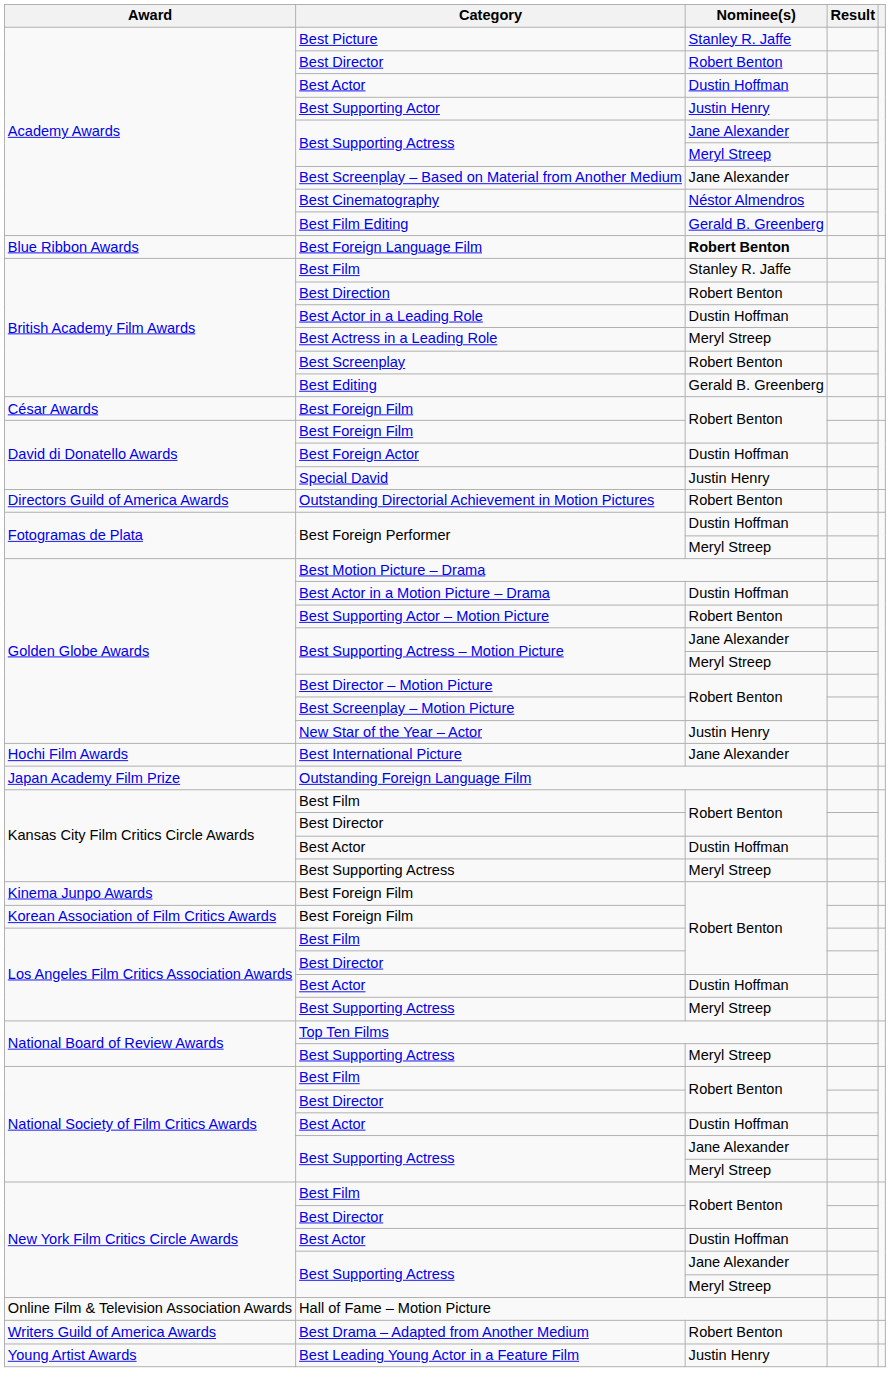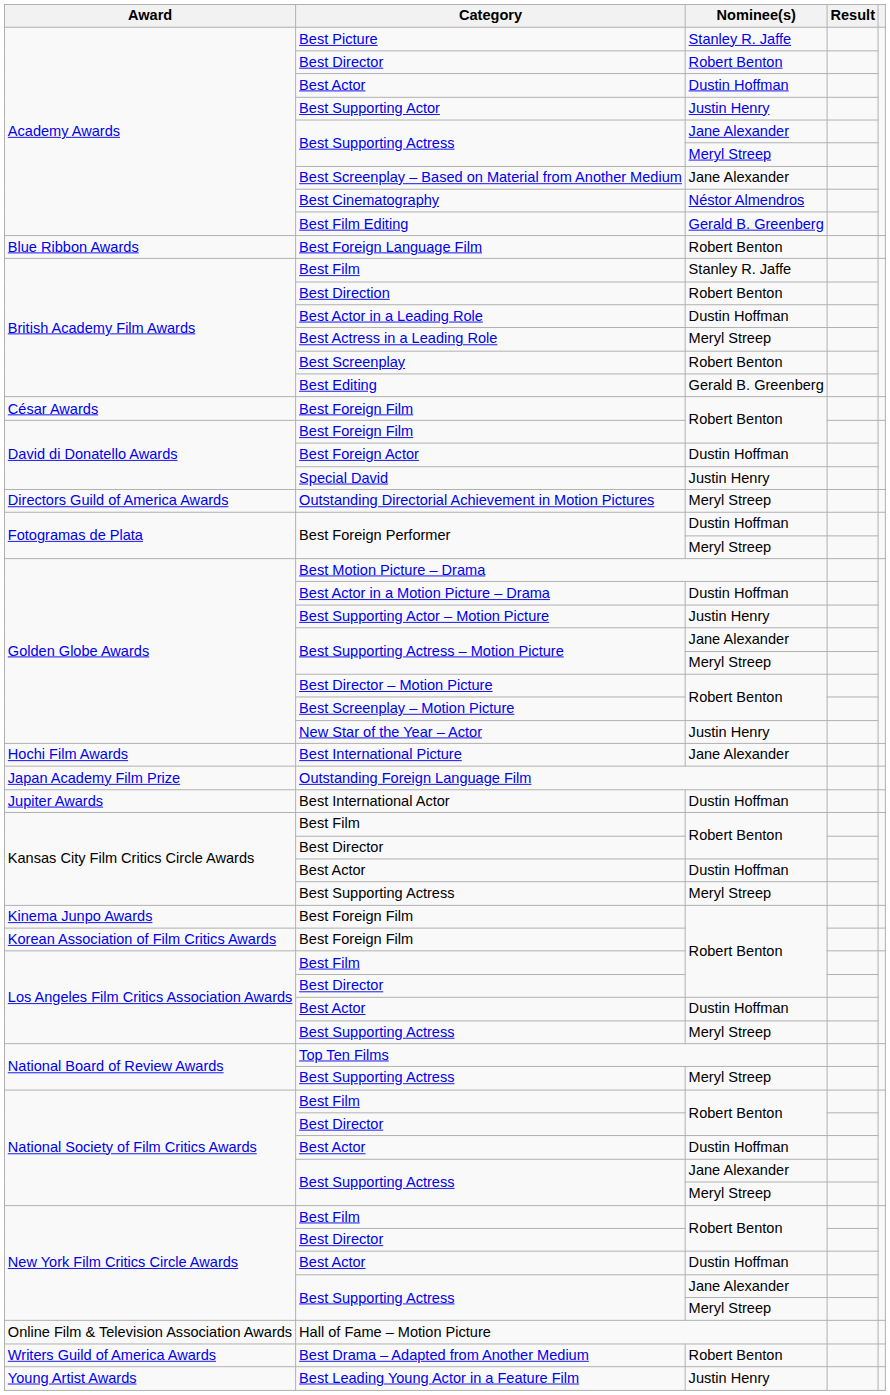 <table class="wikitable plainrowheaders">
 <tr>
 <th>Award</th>
 <th>Category</th>
 <th>Nominee(s)</th>
 <th>Result</th>
 <th></th>
 </tr>
 <tr>
 <td rowspan="9"><a href='#'>Academy Awards</a></td>
 <td><a href='#'>Best Picture</a></td>
 <td><a href='#'>Stanley R. Jaffe</a></td>
 <td></td>
 <td align="center" rowspan="9"></td>
 </tr>
 <tr>
 <td><a href='#'>Best Director</a></td>
 <td><a href='#'>Robert Benton</a></td>
 <td></td>
 </tr>
 <tr>
 <td><a href='#'>Best Actor</a></td>
 <td><a href='#'>Dustin Hoffman</a></td>
 <td></td>
 </tr>
 <tr>
 <td><a href='#'>Best Supporting Actor</a></td>
 <td><a href='#'>Justin Henry</a></td>
 <td></td>
 </tr>
 <tr>
 <td rowspan=2><a href='#'>Best Supporting Actress</a></td>
 <td><a href='#'>Jane Alexander</a></td>
 <td></td>
 </tr>
 <tr>
 <td><a href='#'>Meryl Streep</a></td>
 <td></td>
 </tr>
 <tr>
 <td><a href='#'>Best Screenplay – Based on Material from Another Medium</a></td>
 <td>Jane Alexander</td>
 <td></td>
 </tr>
 <tr>
 <td><a href='#'>Best Cinematography</a></td>
 <td><a href='#'>Néstor Almendros</a></td>
 <td></td>
 </tr>
 <tr>
 <td><a href='#'>Best Film Editing</a></td>
 <td><a href='#'>Gerald B. Greenberg</a></td>
 <td></td>
 </tr>
 <tr>
 <td><a href='#'>Blue Ribbon Awards</a></td>
 <td><a href='#'>Best Foreign Language Film</a></td>
-<td><strong>Robert Benton</strong></td>
+<td>Robert Benton</td>
 <td></td>
 </tr>
 <tr>
 <td rowspan="6"><a href='#'>British Academy Film Awards</a></td>
 <td><a href='#'>Best Film</a></td>
 <td>Stanley R. Jaffe</td>
 <td></td>
 <td align="center" rowspan="6"></td>
 </tr>
 <tr>
 <td><a href='#'>Best Direction</a></td>
 <td>Robert Benton</td>
 <td></td>
 </tr>
 <tr>
 <td><a href='#'>Best Actor in a Leading Role</a></td>
 <td>Dustin Hoffman</td>
 <td></td>
 </tr>
 <tr>
 <td><a href='#'>Best Actress in a Leading Role</a></td>
 <td>Meryl Streep</td>
 <td></td>
 </tr>
 <tr>
 <td><a href='#'>Best Screenplay</a></td>
 <td>Robert Benton</td>
 <td></td>
 </tr>
 <tr>
 <td><a href='#'>Best Editing</a></td>
 <td>Gerald B. Greenberg</td>
 <td></td>
 </tr>
 <tr>
 <td><a href='#'>César Awards</a></td>
 <td><a href='#'>Best Foreign Film</a></td>
 <td rowspan="2">Robert Benton</td>
 <td></td>
 <td align="center"></td>
 </tr>
 <tr>
 <td rowspan="3"><a href='#'>David di Donatello Awards</a></td>
 <td><a href='#'>Best Foreign Film</a></td>
 <td></td>
 <td align="center" rowspan="3"></td>
 </tr>
 <tr>
 <td><a href='#'>Best Foreign Actor</a></td>
 <td>Dustin Hoffman</td>
 <td></td>
 </tr>
 <tr>
 <td><a href='#'>Special David</a></td>
 <td>Justin Henry</td>
 <td></td>
 </tr>
 <tr>
 <td><a href='#'>Directors Guild of America Awards</a></td>
 <td><a href='#'>Outstanding Directorial Achievement in Motion Pictures</a></td>
-<td>Robert Benton</td>
+<td>Meryl Streep</td>
 <td></td>
 <td align="center"></td>
 </tr>
 <tr>
 <td rowspan="2"><a href='#'>Fotogramas de Plata</a></td>
 <td rowspan="2">Best Foreign Performer</td>
 <td>Dustin Hoffman</td>
 <td></td>
 <td align="center" rowspan="2"></td>
 </tr>
 <tr>
 <td>Meryl Streep</td>
 <td></td>
 </tr>
 <tr>
 <td rowspan="8"><a href='#'>Golden Globe Awards</a></td>
 <td colspan="2"><a href='#'>Best Motion Picture – Drama</a></td>
 <td></td>
 <td align="center" rowspan="8"></td>
 </tr>
 <tr>
 <td><a href='#'>Best Actor in a Motion Picture – Drama</a></td>
 <td>Dustin Hoffman</td>
 <td></td>
 </tr>
 <tr>
 <td><a href='#'>Best Supporting Actor – Motion Picture</a></td>
-<td>Robert Benton</td>
+<td>Justin Henry</td>
 <td></td>
 </tr>
 <tr>
 <td rowspan="2"><a href='#'>Best Supporting Actress – Motion Picture</a></td>
 <td>Jane Alexander</td>
 <td></td>
 </tr>
 <tr>
 <td>Meryl Streep</td>
 <td></td>
 </tr>
 <tr>
 <td><a href='#'>Best Director – Motion Picture</a></td>
 <td rowspan="2">Robert Benton</td>
 <td></td>
 </tr>
 <tr>
 <td><a href='#'>Best Screenplay – Motion Picture</a></td>
 <td></td>
 </tr>
 <tr>
 <td><a href='#'>New Star of the Year – Actor</a></td>
 <td>Justin Henry</td>
 <td></td>
 </tr>
 <tr>
 <td><a href='#'>Hochi Film Awards</a></td>
 <td><a href='#'>Best International Picture</a></td>
 <td>Jane Alexander</td>
 <td></td>
 <td align="center"></td>
 </tr>
 <tr>
 <td><a href='#'>Japan Academy Film Prize</a></td>
 <td colspan="2"><a href='#'>Outstanding Foreign Language Film</a></td>
+<td></td>
+<td align="center"></td>
+</tr>
+<tr>
+<td><a href='#'>Jupiter Awards</a></td>
+<td>Best International Actor</td>
+<td>Dustin Hoffman</td>
 <td></td>
 <td align="center"></td>
 </tr>
 <tr>
 <td rowspan="4">Kansas City Film Critics Circle Awards</td>
 <td>Best Film</td>
 <td rowspan="2">Robert Benton</td>
 <td></td>
 <td align="center" rowspan="4"></td>
 </tr>
 <tr>
 <td>Best Director</td>
 <td></td>
 </tr>
 <tr>
 <td>Best Actor</td>
 <td>Dustin Hoffman</td>
 <td></td>
 </tr>
 <tr>
 <td>Best Supporting Actress</td>
 <td>Meryl Streep</td>
 <td></td>
 </tr>
 <tr>
 <td><a href='#'>Kinema Junpo Awards</a></td>
 <td>Best Foreign Film</td>
 <td rowspan="4">Robert Benton</td>
 <td></td>
 <td align="center"></td>
 </tr>
 <tr>
 <td><a href='#'>Korean Association of Film Critics Awards</a></td>
 <td>Best Foreign Film</td>
 <td></td>
 <td align="center"></td>
 </tr>
 <tr>
 <td rowspan="4"><a href='#'>Los Angeles Film Critics Association Awards</a></td>
 <td><a href='#'>Best Film</a></td>
 <td></td>
 <td align="center" rowspan="4"> <br> </td>
 </tr>
 <tr>
 <td><a href='#'>Best Director</a></td>
 <td></td>
 </tr>
 <tr>
 <td><a href='#'>Best Actor</a></td>
 <td>Dustin Hoffman</td>
 <td></td>
 </tr>
 <tr>
 <td><a href='#'>Best Supporting Actress</a></td>
 <td>Meryl Streep</td>
 <td></td>
 </tr>
 <tr>
 <td rowspan="2"><a href='#'>National Board of Review Awards</a></td>
 <td colspan="2"><a href='#'>Top Ten Films</a></td>
 <td></td>
 <td align="center" rowspan="2"></td>
 </tr>
 <tr>
 <td><a href='#'>Best Supporting Actress</a></td>
 <td>Meryl Streep</td>
 <td></td>
 </tr>
 <tr>
 <td rowspan="5"><a href='#'>National Society of Film Critics Awards</a></td>
 <td><a href='#'>Best Film</a></td>
 <td rowspan="2">Robert Benton</td>
 <td></td>
 <td align="center" rowspan="5"> <br> </td>
 </tr>
 <tr>
 <td><a href='#'>Best Director</a></td>
 <td></td>
 </tr>
 <tr>
 <td><a href='#'>Best Actor</a></td>
 <td>Dustin Hoffman</td>
 <td></td>
 </tr>
 <tr>
 <td rowspan="2"><a href='#'>Best Supporting Actress</a></td>
 <td>Jane Alexander</td>
 <td></td>
 </tr>
 <tr>
 <td>Meryl Streep</td>
 <td></td>
 </tr>
 <tr>
 <td rowspan="5"><a href='#'>New York Film Critics Circle Awards</a></td>
 <td><a href='#'>Best Film</a></td>
 <td rowspan="2">Robert Benton</td>
 <td></td>
 <td align="center" rowspan="5"></td>
 </tr>
 <tr>
 <td><a href='#'>Best Director</a></td>
 <td></td>
 </tr>
 <tr>
 <td><a href='#'>Best Actor</a></td>
 <td>Dustin Hoffman</td>
 <td></td>
 </tr>
 <tr>
 <td rowspan="2"><a href='#'>Best Supporting Actress</a></td>
 <td>Jane Alexander</td>
 <td></td>
 </tr>
 <tr>
 <td>Meryl Streep</td>
 <td></td>
 </tr>
 <tr>
 <td>Online Film & Television Association Awards</td>
 <td colspan="2">Hall of Fame – Motion Picture</td>
 <td></td>
 <td align="center"></td>
 </tr>
 <tr>
 <td><a href='#'>Writers Guild of America Awards</a></td>
 <td><a href='#'>Best Drama – Adapted from Another Medium</a></td>
 <td>Robert Benton</td>
 <td></td>
 <td align="center"></td>
 </tr>
 <tr>
 <td><a href='#'>Young Artist Awards</a></td>
 <td><a href='#'>Best Leading Young Actor in a Feature Film</a></td>
 <td>Justin Henry</td>
 <td></td>
 <td align="center"></td>
 </tr>
 </table>
